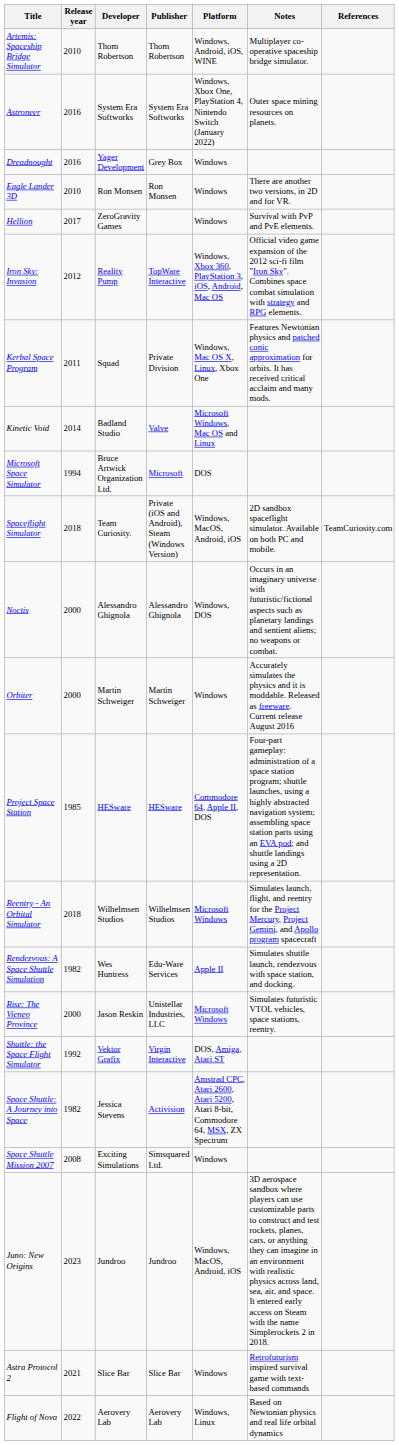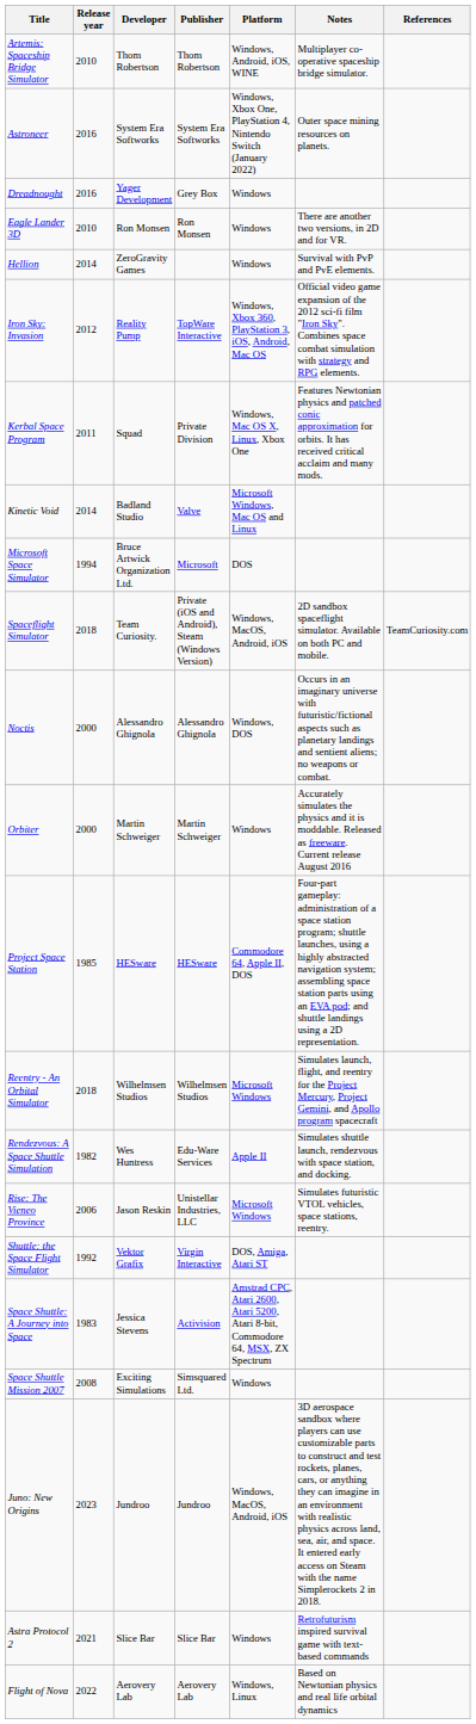 <table class="wikitable sortable" style="font-size: 85%; text-align: left;">
 <tr style="background: #ececec">
 <th style="width:20%;">Title</th>
 <th style="width:10%;">Release year</th>
 <th style="width:10%;">Developer</th>
 <th style="width:10%;">Publisher</th>
 <th style="width:20%;">Platform</th>
 <th style="width:25%;">Notes</th>
 <th>References</th>
 </tr>
 <tr>
 <td><em><a href='#'>Artemis: Spaceship Bridge Simulator</a></em></td>
 <td>2010</td>
 <td>Thom Robertson</td>
 <td>Thom Robertson</td>
 <td>Windows, Android, iOS, WINE</td>
 <td>Multiplayer co-operative spaceship bridge simulator.</td>
 <td></td>
 </tr>
 <tr>
 <td><em><a href='#'>Astroneer</a></em></td>
 <td>2016</td>
 <td>System Era Softworks</td>
 <td>System Era Softworks</td>
 <td>Windows, Xbox One, PlayStation 4, Nintendo Switch (January 2022)</td>
 <td>Outer space mining resources on planets.</td>
 <td></td>
 </tr>
 <tr>
 <td><em><a href='#'>Dreadnought</a></em></td>
 <td>2016</td>
 <td><a href='#'>Yager Development</a></td>
 <td>Grey Box</td>
 <td>Windows</td>
 <td></td>
 <td></td>
 </tr>
 <tr>
 <td><em><a href='#'>Eagle Lander 3D</a></em></td>
 <td>2010</td>
 <td>Ron Monsen</td>
 <td>Ron Monsen</td>
 <td>Windows</td>
 <td>There are another two versions, in 2D and for VR.</td>
 <td></td>
 </tr>
 <tr>
 <td><em><a href='#'>Hellion</a></em></td>
-<td>2017</td>
+<td>2014</td>
 <td>ZeroGravity Games</td>
 <td></td>
 <td>Windows</td>
 <td>Survival with PvP and PvE elements.</td>
 <td></td>
 </tr>
 <tr>
 <td><em><a href='#'>Iron Sky: Invasion</a></em></td>
 <td>2012</td>
 <td><a href='#'>Reality Pump</a></td>
 <td><a href='#'>TopWare Interactive</a></td>
 <td>Windows, <a href='#'>Xbox 360</a>, <a href='#'>PlayStation 3</a>, <a href='#'>iOS</a>, <a href='#'>Android</a>, <a href='#'>Mac OS</a></td>
 <td>Official video game expansion of the 2012 sci-fi film "<a href='#'>Iron Sky</a>". Combines space combat simulation with <a href='#'>strategy</a> and <a href='#'>RPG</a> elements.</td>
 <td></td>
 </tr>
 <tr>
 <td><em><a href='#'>Kerbal Space Program</a></em></td>
 <td>2011</td>
 <td>Squad</td>
 <td>Private Division</td>
 <td>Windows, <a href='#'>Mac OS X</a>, <a href='#'>Linux</a>, Xbox One</td>
 <td>Features Newtonian physics and <a href='#'>patched conic approximation</a> for orbits. It has received critical acclaim and many mods.</td>
 <td></td>
 </tr>
 <tr>
 <td><em>Kinetic Void</em></td>
 <td>2014</td>
 <td>Badland Studio</td>
 <td><a href='#'>Valve</a></td>
 <td><a href='#'>Microsoft Windows</a>, <a href='#'>Mac OS</a> and <a href='#'>Linux</a></td>
 <td></td>
 <td></td>
 </tr>
 <tr>
 <td><em><a href='#'>Microsoft Space Simulator</a></em></td>
 <td>1994</td>
 <td>Bruce Artwick Organization Ltd.</td>
 <td><a href='#'>Microsoft</a></td>
 <td>DOS</td>
 <td></td>
 <td></td>
 </tr>
 <tr>
 <td><em><a href='#'>Spaceflight Simulator</a></em></td>
 <td>2018</td>
 <td>Team Curiosity.</td>
 <td>Private (iOS and Android), Steam (Windows Version)</td>
 <td>Windows, MacOS, Android, iOS</td>
 <td>2D sandbox spaceflight simulator. Available on both PC and mobile.</td>
 <td>TeamCuriosity.com</td>
 </tr>
 <tr>
 <td><em><a href='#'>Noctis</a></em></td>
 <td>2000</td>
 <td>Alessandro Ghignola</td>
 <td>Alessandro Ghignola</td>
 <td>Windows, DOS</td>
 <td>Occurs in an imaginary universe with futuristic/fictional aspects such as planetary landings and sentient aliens; no weapons or combat.</td>
 <td></td>
 </tr>
 <tr>
 <td><em><a href='#'>Orbiter</a></em></td>
 <td>2000</td>
 <td>Martin Schweiger</td>
 <td>Martin Schweiger</td>
 <td>Windows</td>
 <td>Accurately simulates the physics and it is moddable. Released as <a href='#'>freeware</a>. Current release August 2016</td>
 <td></td>
 </tr>
 <tr>
 <td><em><a href='#'>Project Space Station</a></em></td>
 <td>1985</td>
 <td><a href='#'>HESware</a></td>
 <td><a href='#'>HESware</a></td>
 <td><a href='#'>Commodore 64</a>, <a href='#'>Apple II</a>, DOS</td>
 <td>Four-part gameplay: administration of a space station program; shuttle launches, using a highly abstracted navigation system; assembling space station parts using an <a href='#'>EVA pod</a>; and shuttle landings using a 2D representation.</td>
 <td></td>
 </tr>
 <tr>
 <td><em><a href='#'>Reentry - An Orbital Simulator</a></em></td>
 <td>2018</td>
 <td>Wilhelmsen Studios</td>
 <td>Wilhelmsen Studios</td>
 <td><a href='#'>Microsoft Windows</a></td>
 <td>Simulates launch, flight, and reentry for the <a href='#'>Project Mercury</a>, <a href='#'>Project Gemini</a>, and <a href='#'>Apollo program</a> spacecraft<br></td>
 <td></td>
 </tr>
 <tr>
 <td><em><a href='#'>Rendezvous: A Space Shuttle Simulation</a></em></td>
 <td>1982</td>
 <td>Wes Huntress</td>
 <td>Edu-Ware Services</td>
 <td><a href='#'>Apple II</a></td>
 <td>Simulates shuttle launch, rendezvous with space station, and docking.</td>
 <td></td>
 </tr>
 <tr>
 <td><em><a href='#'>Rise: The Vieneo Province</a></em></td>
-<td>2000</td>
+<td>2006</td>
 <td>Jason Reskin</td>
 <td>Unistellar Industries, LLC</td>
 <td><a href='#'>Microsoft Windows</a></td>
 <td>Simulates futuristic VTOL vehicles, space stations, reentry.</td>
 <td></td>
 </tr>
 <tr>
 <td><em><a href='#'>Shuttle: the Space Flight Simulator</a></em></td>
 <td>1992</td>
 <td><a href='#'>Vektor Grafix</a></td>
 <td><a href='#'>Virgin Interactive</a></td>
 <td>DOS, <a href='#'>Amiga</a>, <a href='#'>Atari ST</a></td>
 <td></td>
 <td></td>
 </tr>
 <tr>
 <td><em><a href='#'>Space Shuttle: A Journey into Space</a></em></td>
-<td>1982</td>
+<td>1983</td>
 <td>Jessica Stevens<em></em></td>
 <td><a href='#'>Activision</a></td>
 <td><a href='#'>Amstrad CPC</a>, <a href='#'>Atari 2600</a>, <a href='#'>Atari 5200</a>, Atari 8-bit, Commodore 64, <a href='#'>MSX</a>, ZX Spectrum</td>
 <td></td>
 <td></td>
 </tr>
 <tr>
 <td><em><a href='#'>Space Shuttle Mission 2007</a></em></td>
 <td>2008</td>
 <td>Exciting Simulations</td>
 <td>Simsquared Ltd.</td>
 <td>Windows</td>
 <td></td>
 <td></td>
 </tr>
 <tr>
 <td><em>Juno: New Origins</em></td>
 <td>2023</td>
 <td>Jundroo</td>
 <td>Jundroo</td>
 <td>Windows, MacOS, Android, iOS</td>
 <td>3D aerospace sandbox where players can use customizable parts to construct and test rockets, planes, cars, or anything they can imagine in an environment with realistic physics across land, sea, air, and space. It entered early access on Steam with the name Simplerockets 2 in 2018.</td>
 <td></td>
 </tr>
 <tr>
 <td><em>Astra Protocol 2</em></td>
 <td>2021</td>
 <td>Slice Bar</td>
 <td>Slice Bar</td>
 <td>Windows</td>
 <td><a href='#'>Retrofuturism</a> inspired survival game with text-based commands</td>
 </tr>
 <tr>
 <td><em>Flight of Nova</em></td>
 <td>2022</td>
 <td>Aerovery Lab</td>
 <td>Aerovery Lab</td>
 <td>Windows, Linux</td>
 <td>Based on Newtonian physics and real life orbital dynamics</td>
 <td></td>
 </tr>
 </table>
